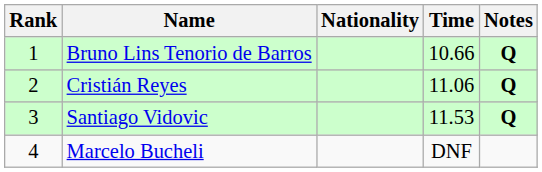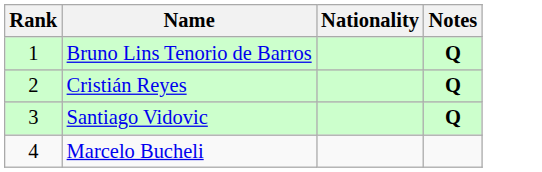 <table class="wikitable sortable" style="text-align:center">
 <tr>
 <th>Rank</th>
 <th>Name</th>
 <th>Nationality</th>
-<th>Time</th>
 <th>Notes</th>
 </tr>
 <tr bgcolor=ccffcc>
 <td align=center>1</td>
 <td align=left><a href='#'>Bruno Lins Tenorio de Barros</a></td>
 <td align=left></td>
-<td>10.66</td>
 <td><strong>Q</strong></td>
 </tr>
 <tr bgcolor=ccffcc>
 <td align=center>2</td>
 <td align=left><a href='#'>Cristián Reyes</a></td>
 <td align=left></td>
-<td>11.06</td>
 <td><strong>Q</strong></td>
 </tr>
 <tr bgcolor=ccffcc>
 <td align=center>3</td>
 <td align=left><a href='#'>Santiago Vidovic</a></td>
 <td align=left></td>
-<td>11.53</td>
 <td><strong>Q</strong></td>
 </tr>
 <tr>
 <td align=center>4</td>
 <td align=left><a href='#'>Marcelo Bucheli</a></td>
 <td align=left></td>
-<td>DNF</td>
 <td></td>
 </tr>
 </table>
